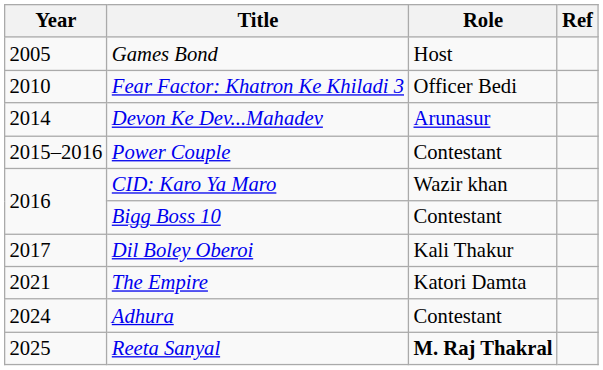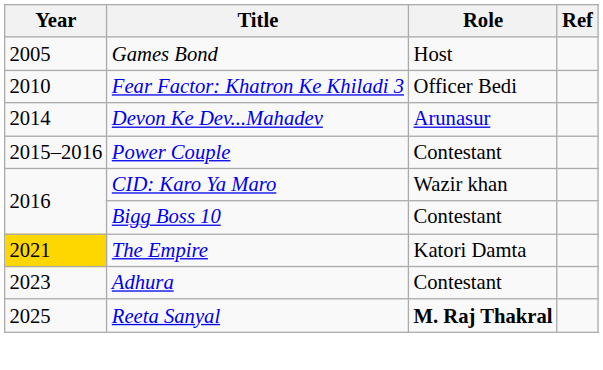 <table class="wikitable sortable">
 <tr>
 <th>Year</th>
 <th>Title</th>
 <th>Role</th>
 <th>Ref</th>
 </tr>
 <tr>
 <td>2005</td>
 <td><em>Games Bond</em></td>
 <td>Host</td>
 <td></td>
 </tr>
 <tr>
 <td>2010</td>
 <td><em><a href='#'>Fear Factor: Khatron Ke Khiladi 3</a></em></td>
 <td>Officer Bedi</td>
 <td></td>
 </tr>
 <tr>
 <td>2014</td>
 <td><em><a href='#'>Devon Ke Dev...Mahadev</a></em></td>
 <td><a href='#'>Arunasur</a></td>
 <td></td>
 </tr>
 <tr>
 <td>2015–2016</td>
 <td><em><a href='#'>Power Couple</a></em></td>
 <td>Contestant</td>
 <td></td>
 </tr>
 <tr>
 <td rowspan="2">2016</td>
 <td><em><a href='#'>CID: Karo Ya Maro</a></em></td>
 <td>Wazir khan</td>
 <td></td>
 </tr>
 <tr>
 <td><em><a href='#'>Bigg Boss 10</a></em></td>
 <td>Contestant</td>
 <td></td>
 </tr>
 <tr>
-<td>2017</td>
-<td><em><a href='#'>Dil Boley Oberoi</a></em></td>
-<td>Kali Thakur</td>
-<td></td>
-</tr>
-<tr>
-<td>2021</td>
+<td style="background: gold;">2021</td>
 <td><em><a href='#'>The Empire</a></em></td>
 <td>Katori Damta</td>
 <td></td>
 </tr>
 <tr>
-<td>2024</td>
+<td>2023</td>
 <td><em><a href='#'>Adhura</a></em></td>
 <td>Contestant</td>
 <td></td>
 </tr>
 <tr>
 <td>2025</td>
 <td><em><a href='#'>Reeta Sanyal</a></em></td>
 <td><strong>M. Raj Thakral</strong></td>
 <td></td>
 </tr>
 </table>
